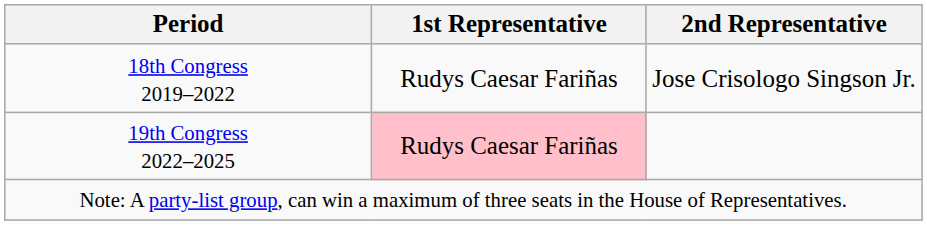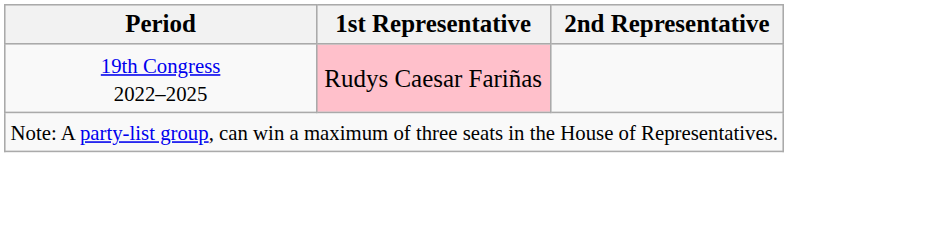 <table class="wikitable"; style="text-align:center">
 <tr>
 <th>Period</th>
 <th width=30%>1st Representative</th>
 <th width=30%>2nd Representative</th>
-</tr>
-<tr>
-<td><small><a href='#'>18th Congress</a><br>2019–2022</small></td>
-<td>Rudys Caesar Fariñas</td>
-<td>Jose Crisologo Singson Jr.</td>
 </tr>
 <tr>
 <td><small><a href='#'>19th Congress</a><br>2022–2025</small></td>
 <td style="background: pink;">Rudys Caesar Fariñas</td>
 <td></td>
 </tr>
 <tr>
 <td colspan=3><small>Note: A <a href='#'>party-list group</a>, can win a maximum of three seats in the House of Representatives.</small></td>
 </tr>
 </table>
